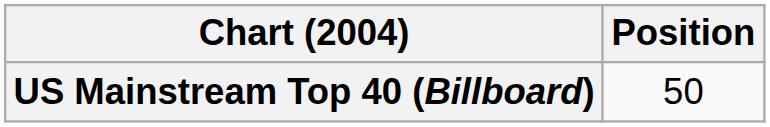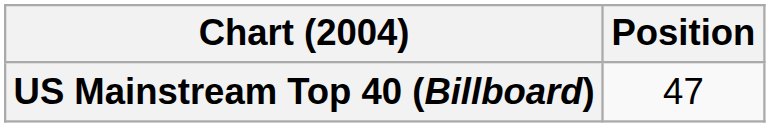 <table class="wikitable plainrowheaders" style="text-align:center">
 <tr>
 <th>Chart (2004)</th>
 <th>Position</th>
 </tr>
 <tr>
 <th scope="row">US Mainstream Top 40 (<em>Billboard</em>)</th>
-<td>50</td>
+<td>47</td>
 </tr>
 </table>
